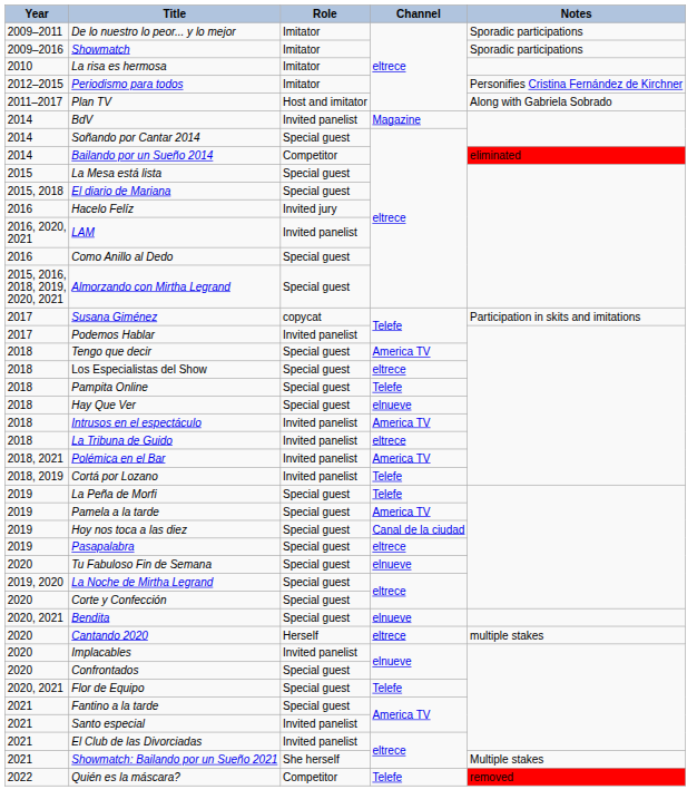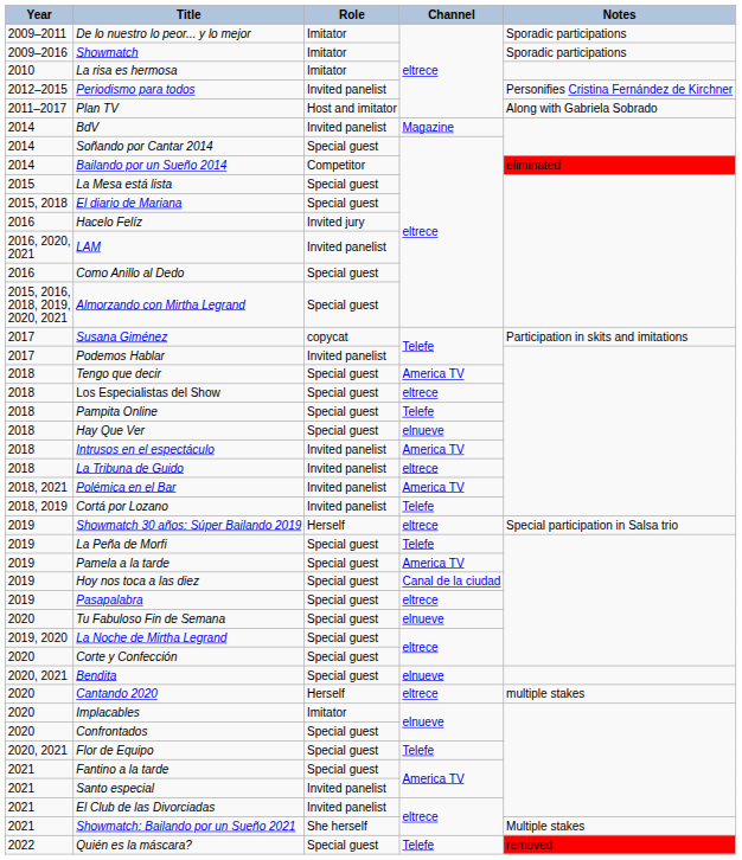 <table class="wikitable" style="font-size: 95%;">
 <tr>
 <th style="background-color: #B0C4DE;">Year</th>
 <th style="background-color: #B0C4DE;">Title</th>
 <th style="background-color: #B0C4DE;">Role</th>
 <th style="background-color: #B0C4DE;">Channel</th>
 <th style="background-color: #B0C4DE;">Notes</th>
 </tr>
 <tr>
 <td>2009–2011</td>
 <td><em>De lo nuestro lo peor... y lo mejor</em></td>
 <td>Imitator</td>
 <td rowspan="5"><a href='#'>eltrece</a></td>
 <td>Sporadic participations</td>
 </tr>
 <tr>
 <td>2009–2016</td>
 <td><em><a href='#'>Showmatch</a></em></td>
 <td>Imitator</td>
 <td>Sporadic participations</td>
 </tr>
 <tr>
 <td>2010</td>
 <td><em>La risa es hermosa</em></td>
 <td>Imitator</td>
 <td></td>
 </tr>
 <tr>
 <td>2012–2015</td>
 <td><em><a href='#'>Periodismo para todos</a></em></td>
-<td>Imitator</td>
+<td>Invited panelist</td>
 <td>Personifies <a href='#'>Cristina Fernández de Kirchner</a></td>
 </tr>
 <tr>
 <td>2011–2017</td>
 <td><em>Plan TV</em></td>
 <td>Host and imitator</td>
 <td>Along with Gabriela Sobrado</td>
 </tr>
 <tr>
 <td>2014</td>
 <td><em>BdV</em></td>
 <td>Invited panelist</td>
 <td><a href='#'>Magazine</a></td>
 <td rowspan="2"></td>
 </tr>
 <tr>
 <td>2014</td>
 <td><em>Soñando por Cantar 2014</em></td>
 <td>Special guest</td>
 <td rowspan="8"><a href='#'>eltrece</a></td>
 </tr>
 <tr>
 <td>2014</td>
 <td><em><a href='#'>Bailando por un Sueño 2014</a></em></td>
 <td>Competitor</td>
 <td bgcolor="red"> eliminated</td>
 </tr>
 <tr>
 <td>2015</td>
 <td><em>La Mesa está lista</em></td>
 <td>Special guest</td>
 <td rowspan="6"></td>
 </tr>
 <tr>
 <td>2015, 2018</td>
 <td><em><a href='#'>El diario de Mariana</a></em></td>
 <td>Special guest</td>
 </tr>
 <tr>
 <td>2016</td>
 <td><em>Hacelo Felíz</em></td>
 <td>Invited jury</td>
 </tr>
 <tr>
 <td>2016, 2020,<br>2021</td>
 <td><em><a href='#'>LAM</a></em></td>
 <td>Invited panelist</td>
 </tr>
 <tr>
 <td>2016</td>
 <td><em>Como Anillo al Dedo</em></td>
 <td>Special guest</td>
 </tr>
 <tr>
 <td>2015, 2016,<br>2018, 2019,<br>2020, 2021</td>
 <td><em><a href='#'>Almorzando con Mirtha Legrand</a></em></td>
 <td>Special guest</td>
 </tr>
 <tr>
 <td>2017</td>
 <td><em><a href='#'>Susana Giménez</a></em></td>
 <td>copycat</td>
 <td rowspan="2"><a href='#'>Telefe</a></td>
 <td>Participation in skits and imitations</td>
 </tr>
 <tr>
 <td>2017</td>
 <td><em>Podemos Hablar</em></td>
 <td>Invited panelist</td>
 <td rowspan="9"></td>
 </tr>
 <tr>
 <td>2018</td>
 <td><em>Tengo que decir</em></td>
 <td>Special guest</td>
 <td><a href='#'>America TV</a></td>
 </tr>
 <tr>
 <td>2018</td>
 <td>Los Especialistas del Show</td>
 <td>Special guest</td>
 <td><a href='#'>eltrece</a></td>
 </tr>
 <tr>
 <td>2018</td>
 <td><em>Pampita Online</em></td>
 <td>Special guest</td>
 <td><a href='#'>Telefe</a></td>
 </tr>
 <tr>
 <td>2018</td>
 <td><em>Hay Que Ver</em></td>
 <td>Special guest</td>
 <td><a href='#'>elnueve</a></td>
 </tr>
 <tr>
 <td>2018</td>
 <td><em><a href='#'>Intrusos en el espectáculo</a></em></td>
 <td>Invited panelist</td>
 <td><a href='#'>America TV</a></td>
 </tr>
 <tr>
 <td>2018</td>
 <td><em><a href='#'>La Tribuna de Guido</a></em></td>
 <td>Invited panelist</td>
 <td><a href='#'>eltrece</a></td>
 </tr>
 <tr>
 <td>2018, 2021</td>
 <td><em><a href='#'>Polémica en el Bar</a></em></td>
 <td>Invited panelist</td>
 <td><a href='#'>America TV</a></td>
 </tr>
 <tr>
 <td>2018, 2019</td>
 <td><em>Cortá por Lozano</em></td>
 <td>Invited panelist</td>
 <td><a href='#'>Telefe</a></td>
 </tr>
 <tr>
 <td>2019</td>
+<td><em><a href='#'>Showmatch 30 años: Súper Bailando 2019</a></em></td>
+<td>Herself</td>
+<td><a href='#'>eltrece</a></td>
+<td>Special participation in Salsa trio</td>
+</tr>
+<tr>
+<td>2019</td>
 <td><em>La Peña de Morfi</em></td>
 <td>Special guest</td>
 <td><a href='#'>Telefe</a></td>
 <td rowspan="7"></td>
 </tr>
 <tr>
 <td>2019</td>
 <td><em>Pamela a la tarde</em></td>
 <td>Special guest</td>
 <td><a href='#'>America TV</a></td>
 </tr>
 <tr>
 <td>2019</td>
 <td><em>Hoy nos toca a las diez</em></td>
 <td>Special guest</td>
 <td><a href='#'>Canal de la ciudad</a></td>
 </tr>
 <tr>
 <td>2019</td>
 <td><em><a href='#'>Pasapalabra</a></em></td>
 <td>Special guest</td>
 <td><a href='#'>eltrece</a></td>
 </tr>
 <tr>
 <td>2020</td>
 <td><em>Tu Fabuloso Fin de Semana</em></td>
 <td>Special guest</td>
 <td><a href='#'>elnueve</a></td>
 </tr>
 <tr>
 <td>2019, 2020</td>
 <td><em><a href='#'>La Noche de Mirtha Legrand</a></em></td>
 <td>Special guest</td>
 <td rowspan="2"><a href='#'>eltrece</a></td>
 </tr>
 <tr>
 <td>2020</td>
 <td><em>Corte y Confección</em></td>
 <td>Special guest</td>
 </tr>
 <tr>
 <td>2020, 2021</td>
 <td><em><a href='#'>Bendita</a></em></td>
 <td>Special guest</td>
 <td><a href='#'>elnueve</a></td>
 </tr>
 <tr>
 <td>2020</td>
 <td><em><a href='#'>Cantando 2020</a></em></td>
 <td>Herself</td>
 <td><a href='#'>eltrece</a></td>
 <td>multiple stakes</td>
 </tr>
 <tr>
 <td>2020</td>
 <td><em>Implacables</em></td>
-<td>Invited panelist</td>
+<td>Imitator</td>
 <td rowspan="2"><a href='#'>elnueve</a></td>
 <td rowspan="6"></td>
 </tr>
 <tr>
 <td>2020</td>
 <td><em>Confrontados</em></td>
 <td>Special guest</td>
 </tr>
 <tr>
 <td>2020, 2021</td>
 <td><em>Flor de Equipo</em></td>
 <td>Special guest</td>
 <td><a href='#'>Telefe</a></td>
 </tr>
 <tr>
 <td>2021</td>
 <td><em>Fantino a la tarde</em></td>
 <td>Special guest</td>
 <td rowspan="2"><a href='#'>America TV</a></td>
 </tr>
 <tr>
 <td>2021</td>
 <td><em>Santo especial</em></td>
 <td>Invited panelist</td>
 </tr>
 <tr>
 <td>2021</td>
 <td><em>El Club de las Divorciadas</em></td>
 <td>Invited panelist</td>
 <td rowspan="2"><a href='#'>eltrece</a></td>
 </tr>
 <tr>
 <td>2021</td>
 <td><em><a href='#'>Showmatch: Bailando por un Sueño 2021</a></em></td>
 <td>She herself</td>
 <td>Multiple stakes</td>
 </tr>
 <tr>
 <td>2022</td>
 <td><em>Quién es la máscara?</em></td>
-<td>Competitor</td>
+<td>Special guest</td>
 <td><a href='#'>Telefe</a></td>
 <td bgcolor="red"> removed</td>
 </tr>
 </table>
